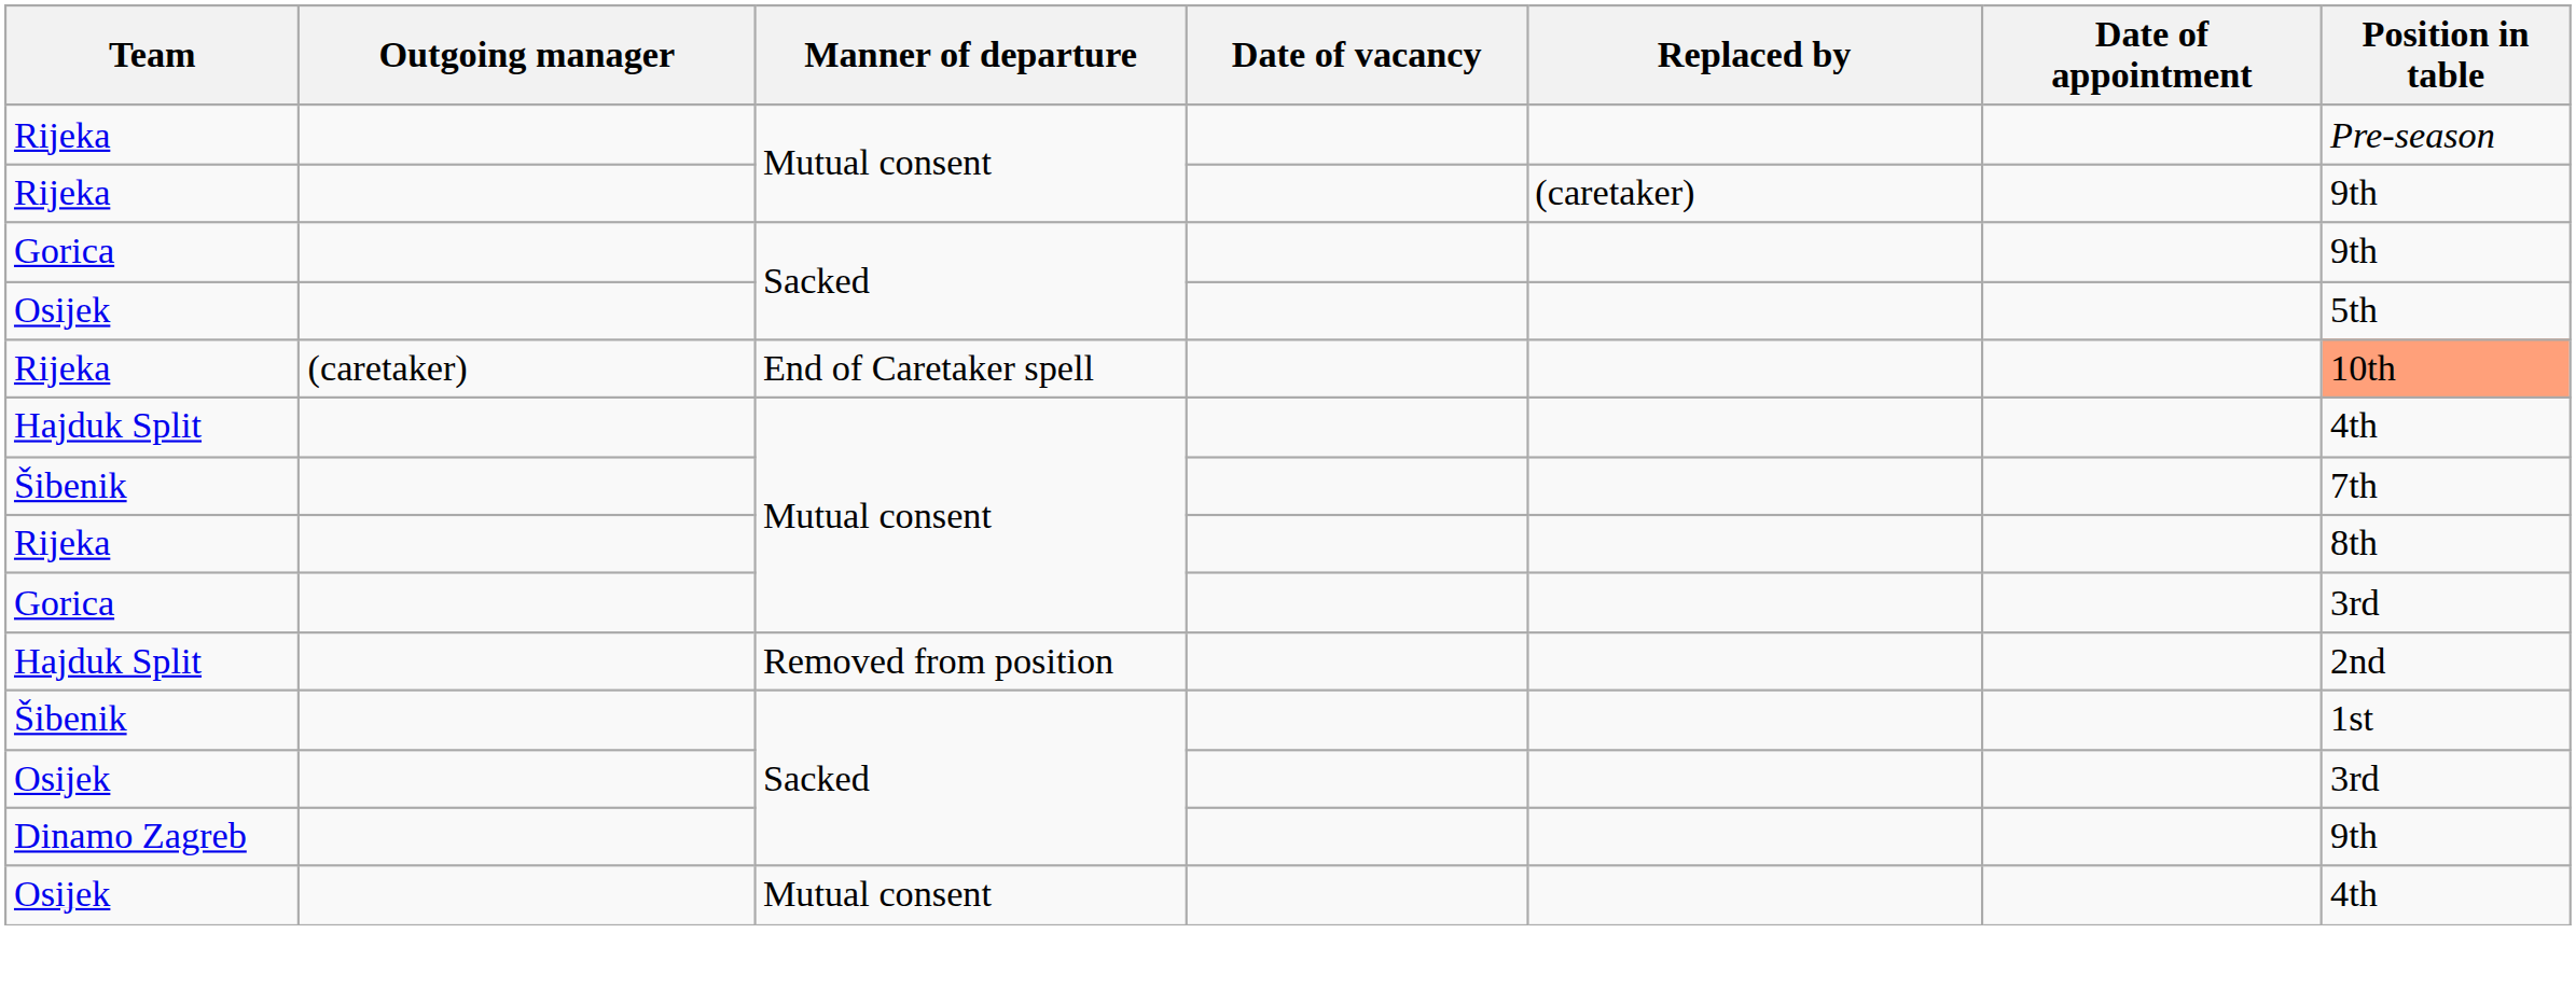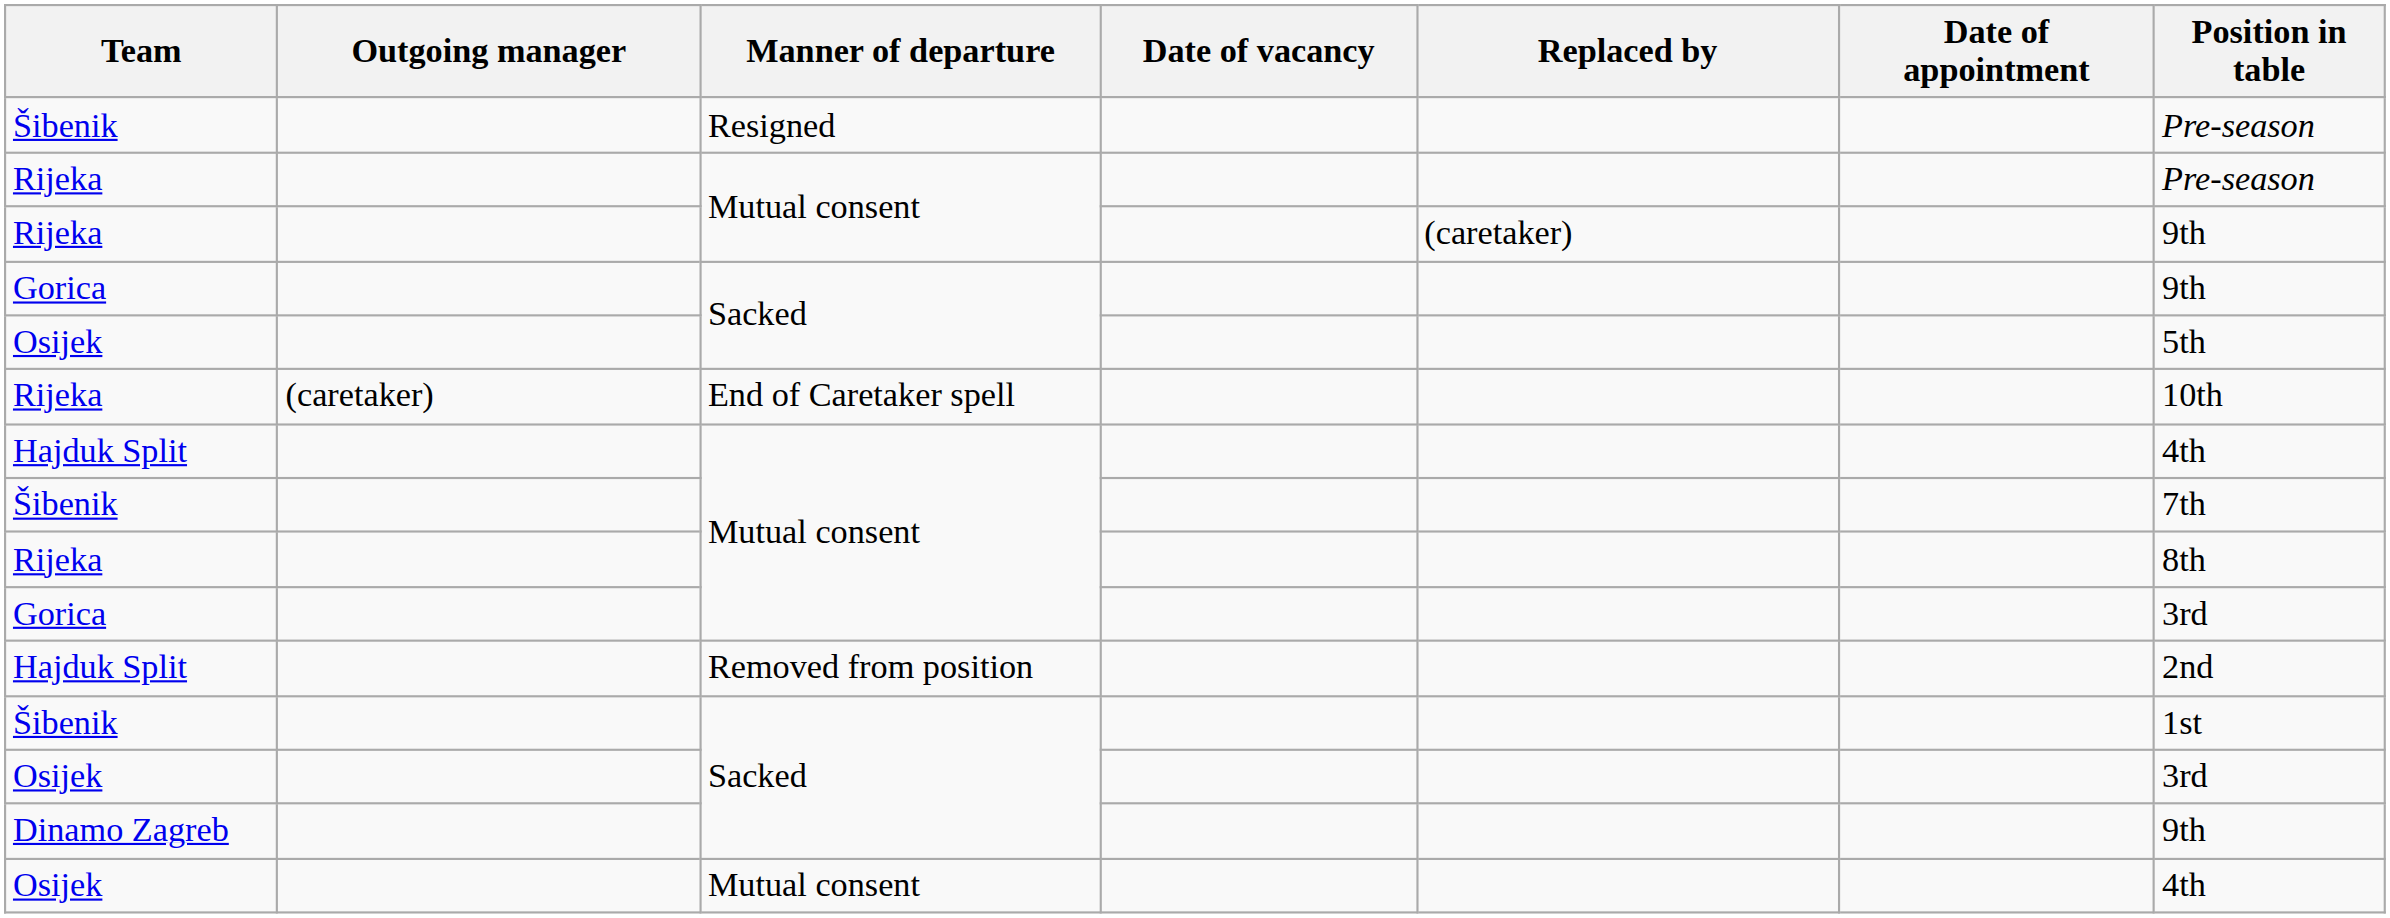 <table class="wikitable sortable">
 <tr>
 <th width="120">Team</th>
 <th width="190">Outgoing manager</th>
 <th width="180">Manner of departure</th>
 <th width="140">Date of vacancy</th>
 <th width="190">Replaced by</th>
 <th width="140">Date of appointment</th>
 <th width="100">Position in table</th>
+</tr>
+<tr>
+<td style="text-align:left;"><a href='#'>Šibenik</a></td>
+<td style="text-align:left;"> </td>
+<td>Resigned</td>
+<td></td>
+<td style="text-align:left; "> </td>
+<td></td>
+<td><em>Pre-season</em></td>
 </tr>
 <tr>
 <td style="text-align:left;"><a href='#'>Rijeka</a></td>
 <td style="text-align:left;"> </td>
 <td rowspan="2">Mutual consent</td>
 <td></td>
 <td style="text-align:left; "> </td>
 <td></td>
 <td><em>Pre-season</em></td>
 </tr>
 <tr>
 <td style="text-align:left;"><a href='#'>Rijeka</a></td>
 <td style="text-align:left;"> </td>
 <td></td>
 <td style="text-align:left; ">  (caretaker)</td>
 <td></td>
 <td>9th</td>
 </tr>
 <tr>
 <td style="text-align:left;"><a href='#'>Gorica</a></td>
 <td style="text-align:left;"> </td>
 <td rowspan="2">Sacked</td>
 <td></td>
 <td style="text-align:left; "><br> </td>
 <td></td>
 <td>9th</td>
 </tr>
 <tr>
 <td style="text-align:left;"><a href='#'>Osijek</a></td>
 <td style="text-align:left;"> </td>
 <td></td>
 <td style="text-align:left; "><br> </td>
 <td></td>
 <td>5th</td>
 </tr>
 <tr>
 <td style="text-align:left;"><a href='#'>Rijeka</a></td>
 <td style="text-align:left;">  (caretaker)</td>
 <td>End of Caretaker spell</td>
 <td></td>
 <td style="text-align:left; "> </td>
 <td></td>
-<td style="background: lightsalmon;">10th</td>
+<td>10th</td>
 </tr>
 <tr>
 <td style="text-align:left;"><a href='#'>Hajduk Split</a></td>
 <td style="text-align:left;"> </td>
 <td rowspan="4">Mutual consent</td>
 <td></td>
 <td style="text-align:left; "> </td>
 <td></td>
 <td>4th</td>
 </tr>
 <tr>
 <td style="text-align:left;"><a href='#'>Šibenik</a></td>
 <td style="text-align:left;"> </td>
 <td></td>
 <td> </td>
 <td></td>
 <td>7th</td>
 </tr>
 <tr>
 <td style="text-align:left;"><a href='#'>Rijeka</a></td>
 <td style="text-align:left;"> </td>
 <td></td>
 <td style="text-align:left; "> </td>
 <td></td>
 <td>8th</td>
 </tr>
 <tr>
 <td style="text-align:left;"><a href='#'>Gorica</a></td>
 <td style="text-align:left;"> </td>
 <td></td>
 <td style="text-align:left; "> </td>
 <td></td>
 <td>3rd</td>
 </tr>
 <tr>
 <td style="text-align:left;"><a href='#'>Hajduk Split</a></td>
 <td style="text-align:left;"> </td>
 <td>Removed from position</td>
 <td></td>
 <td style="text-align:left; "> </td>
 <td></td>
 <td>2nd</td>
 </tr>
 <tr>
 <td style="text-align:left;"><a href='#'>Šibenik</a></td>
 <td style="text-align:left;"> </td>
 <td rowspan="3">Sacked</td>
 <td></td>
 <td style="text-align:left; "> </td>
 <td></td>
 <td>1st</td>
 </tr>
 <tr>
 <td style="text-align:left;"><a href='#'>Osijek</a></td>
 <td style="text-align:left;"> </td>
 <td></td>
 <td style="text-align:left; "><br> </td>
 <td></td>
 <td>3rd</td>
 </tr>
 <tr>
 <td style="text-align:left;"><a href='#'>Dinamo Zagreb</a></td>
 <td style="text-align:left;"> </td>
 <td></td>
 <td style="text-align:left; "> </td>
 <td></td>
 <td>9th</td>
 </tr>
 <tr>
 <td style="text-align:left;"><a href='#'>Osijek</a></td>
 <td style="text-align:left;"> </td>
 <td>Mutual consent</td>
 <td style="text-align:left; "></td>
 <td> </td>
 <td style="text-align:left; "></td>
 <td>4th</td>
 </tr>
 </table>
